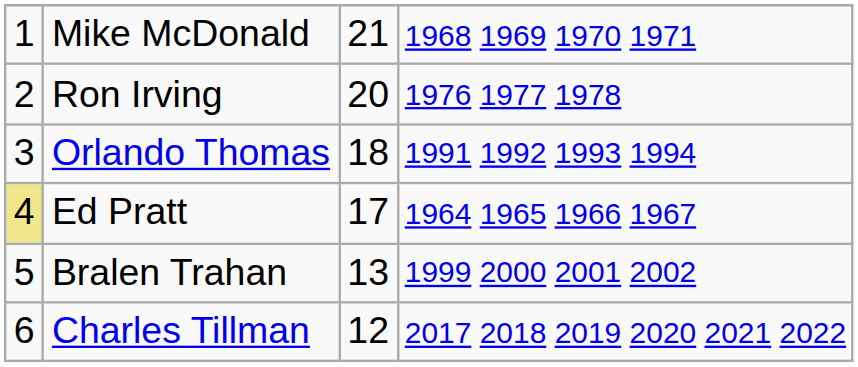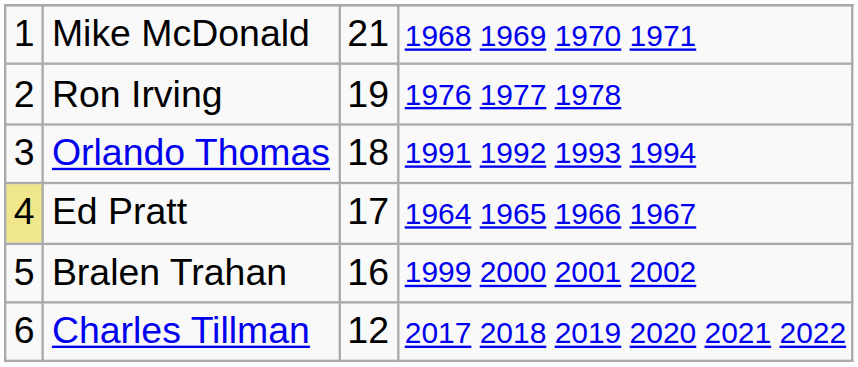 <table class="wikitable">
 <tr>
 </tr>
 <tr>
 <td>1</td>
 <td>Mike McDonald</td>
 <td>21</td>
 <td style="font-size:80%;"><a href='#'>1968</a> <a href='#'>1969</a> <a href='#'>1970</a> <a href='#'>1971</a></td>
 </tr>
 <tr>
 <td>2</td>
 <td>Ron Irving</td>
-<td>20</td>
+<td>19</td>
 <td style="font-size:80%;"><a href='#'>1976</a> <a href='#'>1977</a> <a href='#'>1978</a></td>
 </tr>
 <tr>
 <td>3</td>
 <td><a href='#'>Orlando Thomas</a></td>
 <td>18</td>
 <td style="font-size:80%;"><a href='#'>1991</a> <a href='#'>1992</a> <a href='#'>1993</a> <a href='#'>1994</a></td>
 </tr>
 <tr>
 <td style="background: khaki;">4</td>
 <td>Ed Pratt</td>
 <td>17</td>
 <td style="font-size:80%;"><a href='#'>1964</a> <a href='#'>1965</a> <a href='#'>1966</a> <a href='#'>1967</a></td>
 </tr>
 <tr>
 <td>5</td>
 <td>Bralen Trahan</td>
-<td>13</td>
+<td>16</td>
 <td style="font-size:80%;"><a href='#'>1999</a> <a href='#'>2000</a> <a href='#'>2001</a> <a href='#'>2002</a></td>
 </tr>
 <tr>
 <td>6</td>
 <td><a href='#'>Charles Tillman</a></td>
 <td>12</td>
 <td style="font-size:80%;"><a href='#'>2017</a> <a href='#'>2018</a> <a href='#'>2019</a> <a href='#'>2020</a> <a href='#'>2021</a> <a href='#'>2022</a></td>
 </tr>
 </table>
